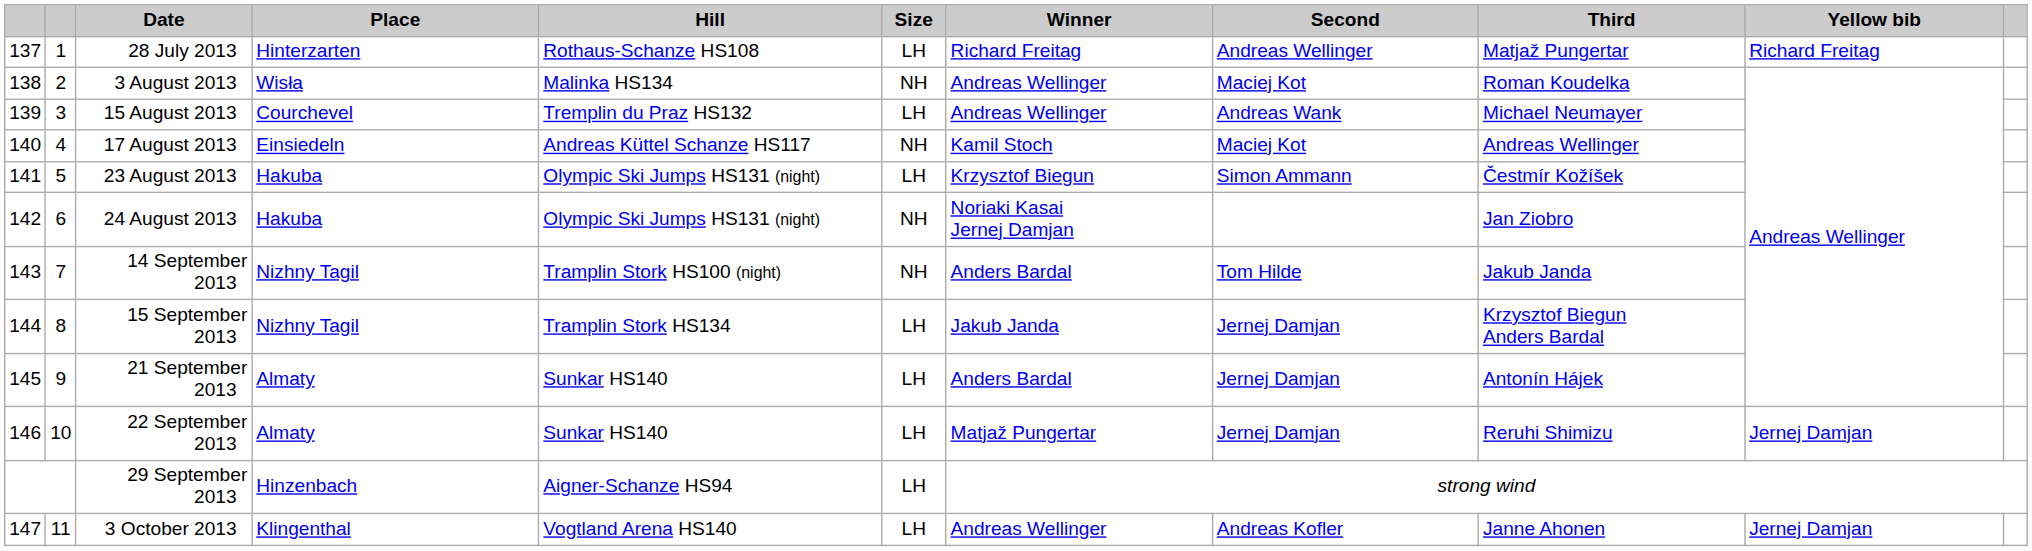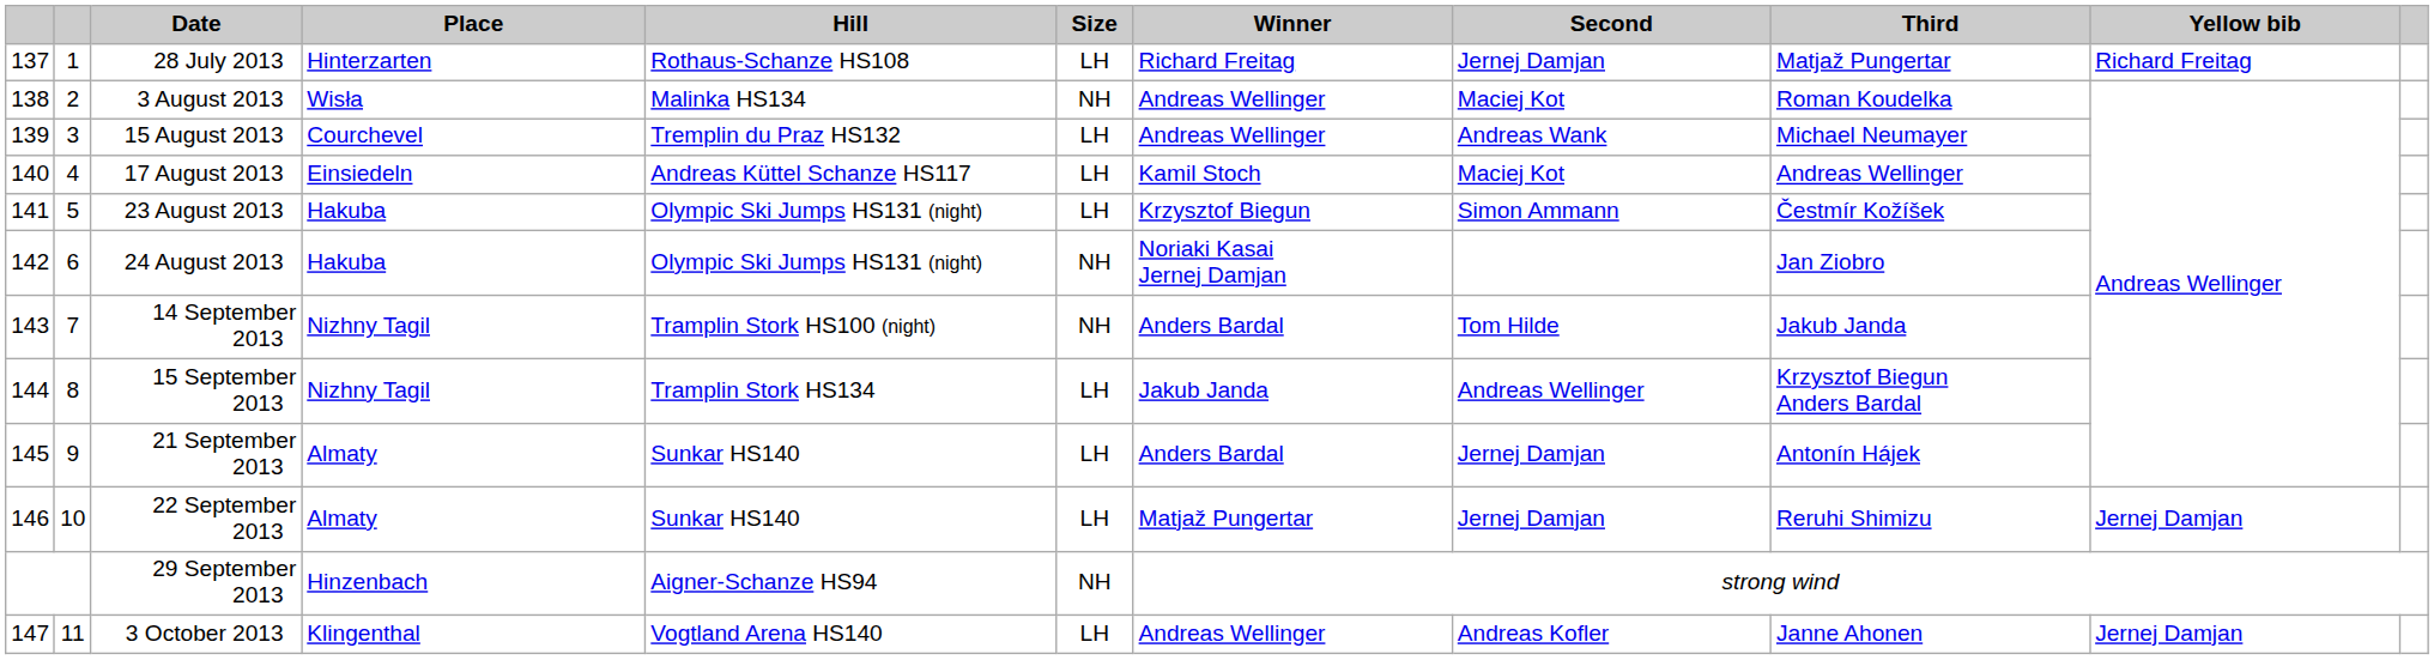 <table class="wikitable plainrowheaders" style="background:#fff; font-size:86%; line-height:16px; border:grey solid 1px; border-collapse:collapse;">
 <tr style="background:#ccc; text-align:center;">
 <th scope="col" style="background:#ccc; width=20 px;"></th>
 <th scope="col" style="background:#ccc; width=30 px;"></th>
 <th scope="col" style="background:#ccc; width:120px;">Date</th>
 <th scope="col" style="background:#ccc; width:200px;">Place</th>
 <th scope="col" style="background:#ccc; width:240px;">Hill</th>
 <th scope="col" style="background:#ccc; width:40px;">Size</th>
 <th scope="col" style="background:#ccc; width:185px;">Winner</th>
 <th scope="col" style="background:#ccc; width:185px;">Second</th>
 <th scope="col" style="background:#ccc; width:185px;">Third</th>
 <th scope="col" style="background:#ccc; width:180px;">Yellow bib</th>
 <th scope="col" style="background:#ccc; width:10px;"></th>
 </tr>
 <tr>
 <td align=center>137</td>
 <td align=center>1</td>
 <td align=right>28 July 2013  </td>
 <td> <a href='#'>Hinterzarten</a></td>
 <td><a href='#'>Rothaus-Schanze</a> HS108</td>
 <td align=center>LH</td>
 <td> <a href='#'>Richard Freitag</a></td>
-<td> <a href='#'>Andreas Wellinger</a></td>
+<td> <a href='#'>Jernej Damjan</a></td>
 <td> <a href='#'>Matjaž Pungertar</a></td>
 <td> <a href='#'>Richard Freitag</a></td>
 <td></td>
 </tr>
 <tr>
 <td align=center>138</td>
 <td align=center>2</td>
 <td align=right>3 August 2013  </td>
 <td> <a href='#'>Wisła</a></td>
 <td><a href='#'>Malinka</a> HS134</td>
 <td align=center>NH</td>
 <td> <a href='#'>Andreas Wellinger</a></td>
 <td> <a href='#'>Maciej Kot</a></td>
 <td> <a href='#'>Roman Koudelka</a></td>
 <td rowspan=8> <a href='#'>Andreas Wellinger</a></td>
 <td></td>
 </tr>
 <tr>
 <td align=center>139</td>
 <td align=center>3</td>
 <td align=right>15 August 2013  </td>
 <td> <a href='#'>Courchevel</a></td>
 <td><a href='#'>Tremplin du Praz</a> HS132</td>
 <td align=center>LH</td>
 <td> <a href='#'>Andreas Wellinger</a></td>
 <td> <a href='#'>Andreas Wank</a></td>
 <td> <a href='#'>Michael Neumayer</a></td>
 <td></td>
 </tr>
 <tr>
 <td align=center>140</td>
 <td align=center>4</td>
 <td align=right>17 August 2013  </td>
 <td> <a href='#'>Einsiedeln</a></td>
 <td><a href='#'>Andreas Küttel Schanze</a> HS117</td>
-<td align=center>NH</td>
+<td align=center>LH</td>
 <td> <a href='#'>Kamil Stoch</a></td>
 <td> <a href='#'>Maciej Kot</a></td>
 <td> <a href='#'>Andreas Wellinger</a></td>
 <td></td>
 </tr>
 <tr>
 <td align=center>141</td>
 <td align=center>5</td>
 <td align=right>23 August 2013  </td>
 <td> <a href='#'>Hakuba</a></td>
 <td><a href='#'>Olympic Ski Jumps</a> HS131 <small>(night)</small></td>
 <td align=center>LH</td>
 <td> <a href='#'>Krzysztof Biegun</a></td>
 <td> <a href='#'>Simon Ammann</a></td>
 <td> <a href='#'>Čestmír Kožíšek</a></td>
 <td></td>
 </tr>
 <tr>
 <td align=center>142</td>
 <td align=center>6</td>
 <td align=right>24 August 2013  </td>
 <td> <a href='#'>Hakuba</a></td>
 <td><a href='#'>Olympic Ski Jumps</a> HS131 <small>(night)</small></td>
 <td align=center>NH</td>
 <td> <a href='#'>Noriaki Kasai</a><br> <a href='#'>Jernej Damjan</a></td>
 <td></td>
 <td> <a href='#'>Jan Ziobro</a></td>
 <td></td>
 </tr>
 <tr>
 <td align=center>143</td>
 <td align=center>7</td>
 <td align=right>14 September 2013  </td>
 <td> <a href='#'>Nizhny Tagil</a></td>
 <td><a href='#'>Tramplin Stork</a> HS100 <small>(night)</small></td>
 <td align=center>NH</td>
 <td> <a href='#'>Anders Bardal</a></td>
 <td> <a href='#'>Tom Hilde</a></td>
 <td> <a href='#'>Jakub Janda</a></td>
 <td></td>
 </tr>
 <tr>
 <td align=center>144</td>
 <td align=center>8</td>
 <td align=right>15 September 2013  </td>
 <td> <a href='#'>Nizhny Tagil</a></td>
 <td><a href='#'>Tramplin Stork</a> HS134</td>
 <td align=center>LH</td>
 <td> <a href='#'>Jakub Janda</a></td>
-<td> <a href='#'>Jernej Damjan</a></td>
+<td> <a href='#'>Andreas Wellinger</a></td>
 <td> <a href='#'>Krzysztof Biegun</a><br> <a href='#'>Anders Bardal</a></td>
 <td></td>
 </tr>
 <tr>
 <td align=center>145</td>
 <td align=center>9</td>
 <td align=right>21 September 2013  </td>
 <td> <a href='#'>Almaty</a></td>
 <td><a href='#'>Sunkar</a> HS140</td>
 <td align=center>LH</td>
 <td> <a href='#'>Anders Bardal</a></td>
 <td> <a href='#'>Jernej Damjan</a></td>
 <td> <a href='#'>Antonín Hájek</a></td>
 <td></td>
 </tr>
 <tr>
 <td align=center>146</td>
 <td align=center>10</td>
 <td align=right>22 September 2013  </td>
 <td> <a href='#'>Almaty</a></td>
 <td><a href='#'>Sunkar</a> HS140</td>
 <td align=center>LH</td>
 <td> <a href='#'>Matjaž Pungertar</a></td>
 <td> <a href='#'>Jernej Damjan</a></td>
 <td> <a href='#'>Reruhi Shimizu</a></td>
 <td> <a href='#'>Jernej Damjan</a></td>
 <td></td>
 </tr>
 <tr>
 <td colspan=2></td>
 <td align=right>29 September 2013  </td>
 <td> <a href='#'>Hinzenbach</a></td>
 <td><a href='#'>Aigner-Schanze</a> HS94</td>
-<td align=center>LH</td>
+<td align=center>NH</td>
 <td colspan=5 align=center><em>strong wind</em></td>
 </tr>
 <tr>
 <td align=center>147</td>
 <td align=center>11</td>
 <td align=right>3 October 2013  </td>
 <td> <a href='#'>Klingenthal</a></td>
 <td><a href='#'>Vogtland Arena</a> HS140</td>
 <td align=center>LH</td>
 <td> <a href='#'>Andreas Wellinger</a></td>
 <td> <a href='#'>Andreas Kofler</a></td>
 <td> <a href='#'>Janne Ahonen</a></td>
 <td> <a href='#'>Jernej Damjan</a></td>
 <td></td>
 </tr>
 </table>
